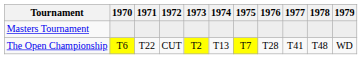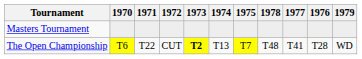 <table class="wikitable" style="font-size:95%;text-align:center;">
 <tr>
 <th>Tournament</th>
 <th>1970</th>
 <th>1971</th>
 <th>1972</th>
 <th>1973</th>
 <th>1974</th>
 <th>1975</th>
+<th>1978</th>
+<th>1977</th>
 <th>1976</th>
-<th>1977</th>
-<th>1978</th>
 <th>1979</th>
 </tr>
 <tr>
 <td align=left><a href='#'>Masters Tournament</a></td>
 <td style="background:#eeeeee;"></td>
 <td style="background:#eeeeee;"></td>
 <td style="background:#eeeeee;"></td>
 <td style="background:#eeeeee;"></td>
 <td style="background:#eeeeee;"></td>
 <td style="background:#eeeeee;"></td>
 <td style="background:#eeeeee;"></td>
 <td style="background:#eeeeee;"></td>
 <td style="background:#eeeeee;"></td>
 <td style="background:#eeeeee;"></td>
 </tr>
 <tr>
 <td align=left><a href='#'>The Open Championship</a></td>
 <td style="background:yellow;">T6</td>
 <td>T22</td>
 <td>CUT</td>
-<td style="background:yellow;">T2</td>
+<td style="background:yellow;"><strong>T2</strong></td>
 <td>T13</td>
 <td style="background:yellow;">T7</td>
+<td>T48</td>
+<td>T41</td>
 <td>T28</td>
-<td>T41</td>
-<td>T48</td>
 <td>WD</td>
 </tr>
 </table>
